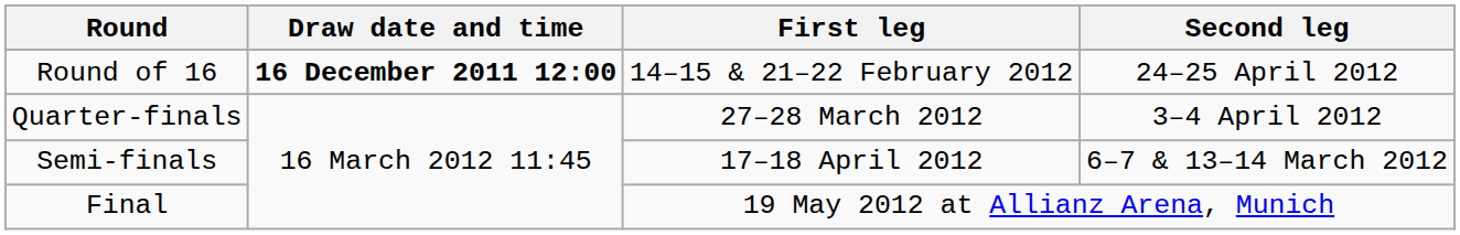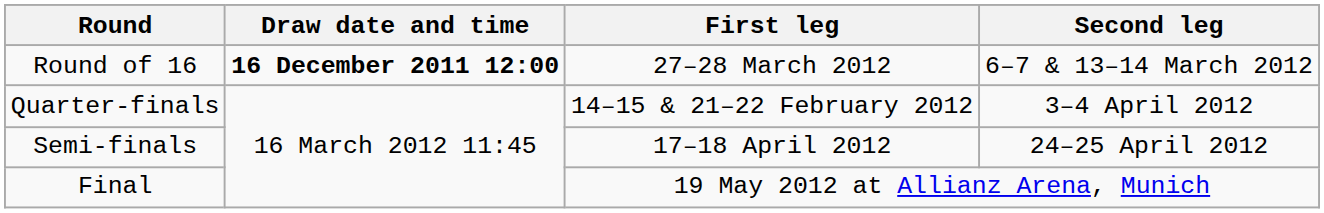 <table class=wikitable style=text-align:center>
 <tr>
 <th>Round</th>
 <th>Draw date and time</th>
 <th>First leg</th>
 <th>Second leg</th>
 </tr>
 <tr>
 <td>Round of 16</td>
 <td><strong>16 December 2011 12:00</strong></td>
-<td>14–15 & 21–22 February 2012</td>
-<td>24–25 April 2012</td>
+<td>27–28 March 2012</td>
+<td>6–7 & 13–14 March 2012</td>
 </tr>
 <tr>
 <td>Quarter-finals</td>
 <td rowspan=3>16 March 2012 11:45</td>
-<td>27–28 March 2012</td>
+<td>14–15 & 21–22 February 2012</td>
 <td>3–4 April 2012</td>
 </tr>
 <tr>
 <td>Semi-finals</td>
 <td>17–18 April 2012</td>
-<td>6–7 & 13–14 March 2012</td>
+<td>24–25 April 2012</td>
 </tr>
 <tr>
 <td>Final</td>
 <td colspan=2>19 May 2012 at <a href='#'>Allianz Arena</a>, <a href='#'>Munich</a></td>
 </tr>
 </table>
